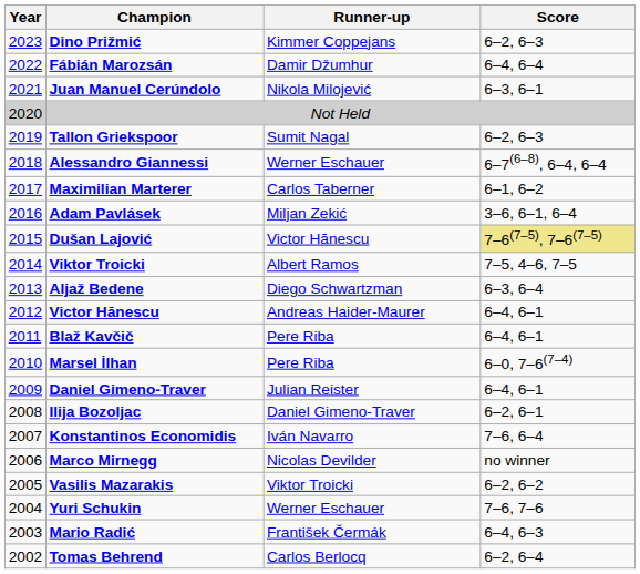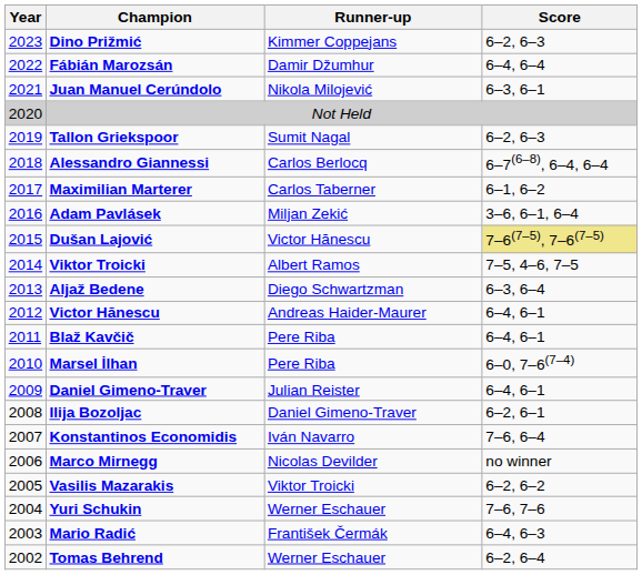 <table class="wikitable" style="font-size:90%">
 <tr>
 <th>Year</th>
 <th width="200">Champion</th>
 <th width="200">Runner-up</th>
 <th width="140">Score</th>
 </tr>
 <tr>
 <td><a href='#'>2023</a></td>
 <td> <strong><a href='#'>Dino Prižmić</a></strong></td>
 <td> <a href='#'>Kimmer Coppejans</a></td>
 <td>6–2, 6–3</td>
 </tr>
 <tr>
 <td><a href='#'>2022</a></td>
 <td> <strong><a href='#'>Fábián Marozsán</a></strong></td>
 <td> <a href='#'>Damir Džumhur</a></td>
 <td>6–4, 6–4</td>
 </tr>
 <tr>
 <td><a href='#'>2021</a></td>
 <td> <strong><a href='#'>Juan Manuel Cerúndolo</a></strong></td>
 <td> <a href='#'>Nikola Milojević</a></td>
 <td>6–3, 6–1</td>
 </tr>
 <tr>
 <td style="background:#cfcfcf">2020</td>
 <td colspan=3 align=center style="background:#cfcfcf"><em>Not Held</em></td>
 </tr>
 <tr>
 <td><a href='#'>2019</a></td>
 <td> <strong><a href='#'>Tallon Griekspoor</a></strong></td>
 <td> <a href='#'>Sumit Nagal</a></td>
 <td>6–2, 6–3</td>
 </tr>
 <tr>
 <td><a href='#'>2018</a></td>
 <td> <strong><a href='#'>Alessandro Giannessi</a></strong></td>
-<td> <a href='#'>Werner Eschauer</a></td>
+<td> <a href='#'>Carlos Berlocq</a></td>
 <td>6–7<sup>(6–8)</sup>, 6–4, 6–4</td>
 </tr>
 <tr>
 <td><a href='#'>2017</a></td>
 <td> <strong><a href='#'>Maximilian Marterer</a></strong></td>
 <td> <a href='#'>Carlos Taberner</a></td>
 <td>6–1, 6–2</td>
 </tr>
 <tr>
 <td><a href='#'>2016</a></td>
 <td> <strong><a href='#'>Adam Pavlásek</a></strong></td>
 <td> <a href='#'>Miljan Zekić</a></td>
 <td>3–6, 6–1, 6–4</td>
 </tr>
 <tr>
 <td><a href='#'>2015</a></td>
 <td> <strong><a href='#'>Dušan Lajović</a></strong></td>
 <td> <a href='#'>Victor Hănescu</a></td>
 <td style="background: khaki;">7–6<sup>(7–5)</sup>, 7–6<sup>(7–5)</sup></td>
 </tr>
 <tr>
 <td><a href='#'>2014</a></td>
 <td> <strong><a href='#'>Viktor Troicki</a></strong></td>
 <td> <a href='#'>Albert Ramos</a></td>
 <td>7–5, 4–6, 7–5</td>
 </tr>
 <tr>
 <td><a href='#'>2013</a></td>
 <td> <strong><a href='#'>Aljaž Bedene</a></strong></td>
 <td> <a href='#'>Diego Schwartzman</a></td>
 <td>6–3, 6–4</td>
 </tr>
 <tr>
 <td><a href='#'>2012</a></td>
 <td> <strong><a href='#'>Victor Hănescu</a></strong></td>
 <td> <a href='#'>Andreas Haider-Maurer</a></td>
 <td>6–4, 6–1</td>
 </tr>
 <tr>
 <td><a href='#'>2011</a></td>
 <td> <strong><a href='#'>Blaž Kavčič</a></strong></td>
 <td> <a href='#'>Pere Riba</a></td>
 <td>6–4, 6–1</td>
 </tr>
 <tr>
 <td><a href='#'>2010</a></td>
 <td> <strong><a href='#'>Marsel İlhan</a></strong></td>
 <td> <a href='#'>Pere Riba</a></td>
 <td>6–0, 7–6<sup>(7–4)</sup></td>
 </tr>
 <tr>
 <td><a href='#'>2009</a></td>
 <td> <strong><a href='#'>Daniel Gimeno-Traver</a></strong></td>
 <td> <a href='#'>Julian Reister</a></td>
 <td>6–4, 6–1</td>
 </tr>
 <tr>
 <td>2008</td>
 <td> <strong><a href='#'>Ilija Bozoljac</a></strong></td>
 <td> <a href='#'>Daniel Gimeno-Traver</a></td>
 <td>6–2, 6–1</td>
 </tr>
 <tr>
 <td>2007</td>
 <td> <strong><a href='#'>Konstantinos Economidis</a></strong></td>
 <td> <a href='#'>Iván Navarro</a></td>
 <td>7–6, 6–4</td>
 </tr>
 <tr>
 <td>2006</td>
 <td> <strong><a href='#'>Marco Mirnegg</a></strong></td>
 <td> <a href='#'>Nicolas Devilder</a></td>
 <td>no winner</td>
 </tr>
 <tr>
 <td>2005</td>
 <td> <strong><a href='#'>Vasilis Mazarakis</a></strong></td>
 <td> <a href='#'>Viktor Troicki</a></td>
 <td>6–2, 6–2</td>
 </tr>
 <tr>
 <td>2004</td>
 <td> <strong><a href='#'>Yuri Schukin</a></strong></td>
 <td> <a href='#'>Werner Eschauer</a></td>
 <td>7–6, 7–6</td>
 </tr>
 <tr>
 <td>2003</td>
 <td> <strong><a href='#'>Mario Radić</a></strong></td>
 <td> <a href='#'>František Čermák</a></td>
 <td>6–4, 6–3</td>
 </tr>
 <tr>
 <td>2002</td>
 <td> <strong><a href='#'>Tomas Behrend</a></strong></td>
-<td> <a href='#'>Carlos Berlocq</a></td>
+<td> <a href='#'>Werner Eschauer</a></td>
 <td>6–2, 6–4</td>
 </tr>
 </table>
